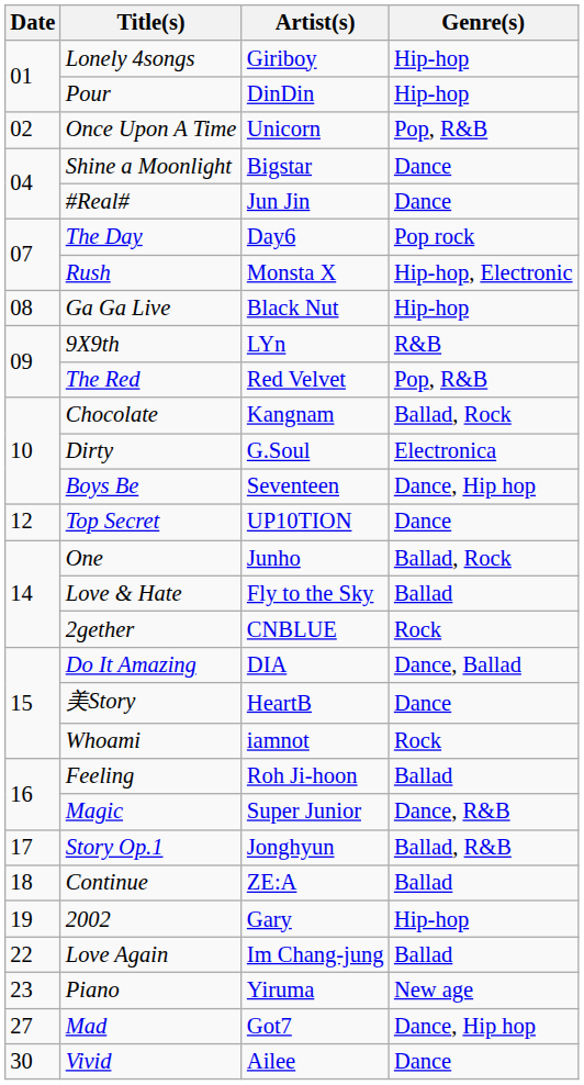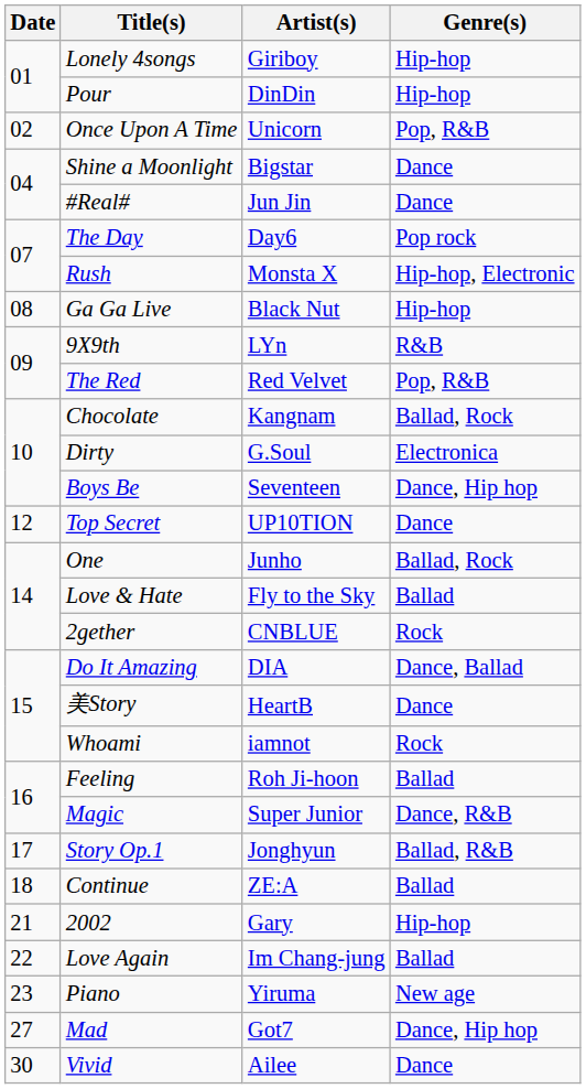 <table class="wikitable" style="text-align: left;">
 <tr>
 <th>Date</th>
 <th>Title(s)</th>
 <th>Artist(s)</th>
 <th>Genre(s)</th>
 </tr>
 <tr>
 <td rowspan="2">01</td>
 <td><em>Lonely 4songs</em></td>
 <td><a href='#'>Giriboy</a></td>
 <td><a href='#'>Hip-hop</a></td>
 </tr>
 <tr>
 <td><em>Pour</em></td>
 <td><a href='#'>DinDin</a></td>
 <td><a href='#'>Hip-hop</a></td>
 </tr>
 <tr>
 <td rowspan="1">02</td>
 <td><em>Once Upon A Time</em></td>
 <td><a href='#'>Unicorn</a></td>
 <td><a href='#'>Pop</a>, <a href='#'>R&B</a></td>
 </tr>
 <tr>
 <td rowspan="2">04</td>
 <td><em>Shine a Moonlight</em></td>
 <td><a href='#'>Bigstar</a></td>
 <td><a href='#'>Dance</a></td>
 </tr>
 <tr>
 <td><em>#Real#</em></td>
 <td><a href='#'>Jun Jin</a></td>
 <td><a href='#'>Dance</a></td>
 </tr>
 <tr>
 <td rowspan="2">07</td>
 <td><em><a href='#'>The Day</a></em></td>
 <td><a href='#'>Day6</a></td>
 <td><a href='#'>Pop rock</a></td>
 </tr>
 <tr>
 <td><em><a href='#'>Rush</a></em></td>
 <td><a href='#'>Monsta X</a></td>
 <td><a href='#'>Hip-hop</a>, <a href='#'>Electronic</a></td>
 </tr>
 <tr>
 <td rowspan="1">08</td>
 <td><em>Ga Ga Live</em></td>
 <td><a href='#'>Black Nut</a></td>
 <td><a href='#'>Hip-hop</a></td>
 </tr>
 <tr>
 <td rowspan="2">09</td>
 <td><em>9X9th</em></td>
 <td><a href='#'>LYn</a></td>
 <td><a href='#'>R&B</a></td>
 </tr>
 <tr>
 <td><em><a href='#'>The Red</a></em></td>
 <td><a href='#'>Red Velvet</a></td>
 <td><a href='#'>Pop</a>, <a href='#'>R&B</a></td>
 </tr>
 <tr>
 <td rowspan="3">10</td>
 <td><em>Chocolate</em></td>
 <td><a href='#'>Kangnam</a></td>
 <td><a href='#'>Ballad</a>, <a href='#'>Rock</a></td>
 </tr>
 <tr>
 <td><em>Dirty</em></td>
 <td><a href='#'>G.Soul</a></td>
 <td><a href='#'>Electronica</a></td>
 </tr>
 <tr>
 <td><em><a href='#'>Boys Be</a></em></td>
 <td><a href='#'>Seventeen</a></td>
 <td><a href='#'>Dance</a>, <a href='#'>Hip hop</a></td>
 </tr>
 <tr>
 <td rowspan="1">12</td>
 <td><em><a href='#'>Top Secret</a></em></td>
 <td><a href='#'>UP10TION</a></td>
 <td><a href='#'>Dance</a></td>
 </tr>
 <tr>
 <td rowspan="3">14</td>
 <td><em>One</em></td>
 <td><a href='#'>Junho</a></td>
 <td><a href='#'>Ballad</a>, <a href='#'>Rock</a></td>
 </tr>
 <tr>
 <td><em>Love & Hate</em></td>
 <td><a href='#'>Fly to the Sky</a></td>
 <td><a href='#'>Ballad</a></td>
 </tr>
 <tr>
 <td><em>2gether</em></td>
 <td><a href='#'>CNBLUE</a></td>
 <td><a href='#'>Rock</a></td>
 </tr>
 <tr>
 <td rowspan="3">15</td>
 <td><em><a href='#'>Do It Amazing</a></em></td>
 <td><a href='#'>DIA</a></td>
 <td><a href='#'>Dance</a>, <a href='#'>Ballad</a></td>
 </tr>
 <tr>
 <td><em>美Story</em></td>
 <td><a href='#'>HeartB</a></td>
 <td><a href='#'>Dance</a></td>
 </tr>
 <tr>
 <td><em>Whoami</em></td>
 <td><a href='#'>iamnot</a></td>
 <td><a href='#'>Rock</a></td>
 </tr>
 <tr>
 <td rowspan="2">16</td>
 <td><em>Feeling</em></td>
 <td><a href='#'>Roh Ji-hoon</a></td>
 <td><a href='#'>Ballad</a></td>
 </tr>
 <tr>
 <td><em><a href='#'>Magic</a></em></td>
 <td><a href='#'>Super Junior</a></td>
 <td><a href='#'>Dance</a>, <a href='#'>R&B</a></td>
 </tr>
 <tr>
 <td rowspan="1">17</td>
 <td><em><a href='#'>Story Op.1</a></em></td>
 <td><a href='#'>Jonghyun</a></td>
 <td><a href='#'>Ballad</a>, <a href='#'>R&B</a></td>
 </tr>
 <tr>
 <td rowspan="1">18</td>
 <td><em>Continue</em></td>
 <td><a href='#'>ZE:A</a></td>
 <td><a href='#'>Ballad</a></td>
 </tr>
 <tr>
-<td rowspan="1">19</td>
+<td rowspan="1">21</td>
 <td><em>2002</em></td>
 <td><a href='#'>Gary</a></td>
 <td><a href='#'>Hip-hop</a></td>
 </tr>
 <tr>
 <td rowspan="1">22</td>
 <td><em>Love Again</em></td>
 <td><a href='#'>Im Chang-jung</a></td>
 <td><a href='#'>Ballad</a></td>
 </tr>
 <tr>
 <td rowspan="1">23</td>
 <td><em>Piano</em></td>
 <td><a href='#'>Yiruma</a></td>
 <td><a href='#'>New age</a></td>
 </tr>
 <tr>
 <td>27</td>
 <td><em><a href='#'>Mad</a></em></td>
 <td><a href='#'>Got7</a></td>
 <td><a href='#'>Dance</a>, <a href='#'>Hip hop</a></td>
 </tr>
 <tr>
 <td rowspan="1">30</td>
 <td><em><a href='#'>Vivid</a></em></td>
 <td><a href='#'>Ailee</a></td>
 <td><a href='#'>Dance</a></td>
 </tr>
 </table>
